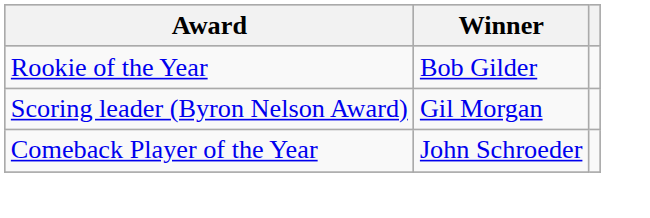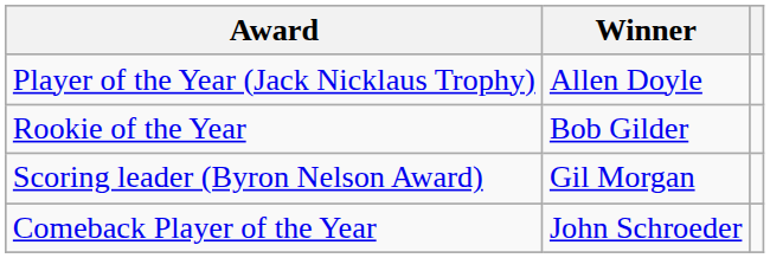 <table class="wikitable">
 <tr>
 <th>Award</th>
 <th>Winner</th>
 <th></th>
+</tr>
+<tr>
+<td><a href='#'>Player of the Year (Jack Nicklaus Trophy)</a></td>
+<td> <a href='#'>Allen Doyle</a></td>
+<td></td>
 </tr>
 <tr>
 <td><a href='#'>Rookie of the Year</a></td>
 <td> <a href='#'>Bob Gilder</a></td>
 <td></td>
 </tr>
 <tr>
 <td><a href='#'>Scoring leader (Byron Nelson Award)</a></td>
 <td> <a href='#'>Gil Morgan</a></td>
 <td></td>
 </tr>
 <tr>
 <td><a href='#'>Comeback Player of the Year</a></td>
 <td> <a href='#'>John Schroeder</a></td>
 <td></td>
 </tr>
 </table>
